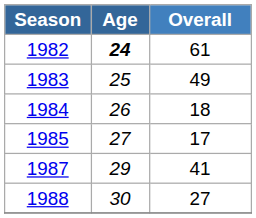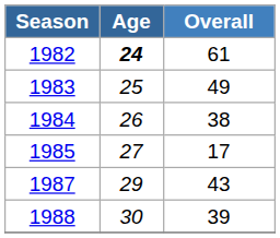 <table class="wikitable" style="font-size:95%; text-align:center; border:grey solid 1px; border-collapse:collapse; background:#ffffff;">
 <tr>
 <th style="background-color:#369; color:white; width:60px;"> Season </th>
 <th style="background-color:#369; color:white; width:40px;"> Age </th>
 <th style="background-color:#4180be; color:white; width:75px;">Overall</th>
 </tr>
 <tr>
 <td><a href='#'>1982</a></td>
 <td><strong><em>24</em></strong></td>
 <td>61</td>
 </tr>
 <tr>
 <td><a href='#'>1983</a></td>
 <td><em>25</em></td>
 <td>49</td>
 </tr>
 <tr>
 <td><a href='#'>1984</a></td>
 <td><em>26</em></td>
-<td>18</td>
+<td>38</td>
 </tr>
 <tr>
 <td><a href='#'>1985</a></td>
 <td><em>27</em></td>
 <td>17</td>
 </tr>
 <tr>
 <td><a href='#'>1987</a></td>
 <td><em>29</em></td>
-<td>41</td>
+<td>43</td>
 </tr>
 <tr>
 <td><a href='#'>1988</a></td>
 <td><em>30</em></td>
-<td>27</td>
+<td>39</td>
 </tr>
 <tr>
 </tr>
 </table>
